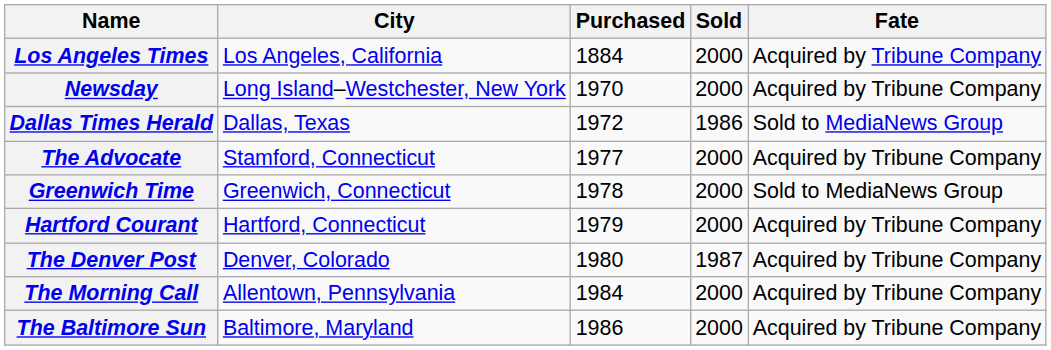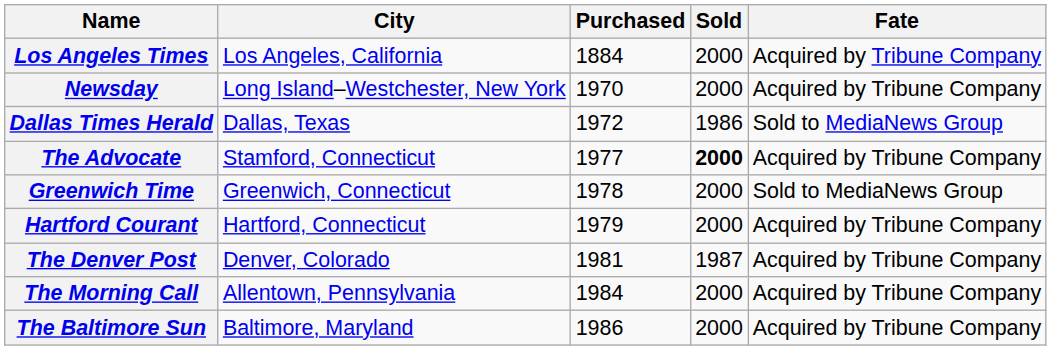 <table class="wikitable sortable">
 <tr>
 <th scope="col">Name</th>
 <th scope="col">City</th>
 <th scope="col">Purchased</th>
 <th scope="col">Sold</th>
 <th scope="col">Fate</th>
 </tr>
 <tr>
 <th><em><a href='#'>Los Angeles Times</a></em></th>
 <td><a href='#'>Los Angeles, California</a></td>
 <td>1884</td>
 <td>2000</td>
 <td>Acquired by <a href='#'>Tribune Company</a></td>
 </tr>
 <tr>
 <th><em><a href='#'>Newsday</a></em></th>
 <td><a href='#'>Long Island</a>–<a href='#'>Westchester, New York</a></td>
 <td>1970</td>
 <td>2000</td>
 <td>Acquired by Tribune Company</td>
 </tr>
 <tr>
 <th><em><a href='#'>Dallas Times Herald</a></em></th>
 <td><a href='#'>Dallas, Texas</a></td>
 <td>1972</td>
 <td>1986</td>
 <td>Sold to <a href='#'>MediaNews Group</a></td>
 </tr>
 <tr>
 <th><em><a href='#'>The Advocate</a></em></th>
 <td><a href='#'>Stamford, Connecticut</a></td>
 <td>1977</td>
-<td>2000</td>
+<td><strong>2000</strong></td>
 <td>Acquired by Tribune Company</td>
 </tr>
 <tr>
 <th><em><a href='#'>Greenwich Time</a></em></th>
 <td><a href='#'>Greenwich, Connecticut</a></td>
 <td>1978</td>
 <td>2000</td>
 <td>Sold to MediaNews Group</td>
 </tr>
 <tr>
 <th><em><a href='#'>Hartford Courant</a></em></th>
 <td><a href='#'>Hartford, Connecticut</a></td>
 <td>1979</td>
 <td>2000</td>
 <td>Acquired by Tribune Company</td>
 </tr>
 <tr>
 <th><em><a href='#'>The Denver Post</a></em></th>
 <td><a href='#'>Denver, Colorado</a></td>
-<td>1980</td>
+<td>1981</td>
 <td>1987</td>
 <td>Acquired by Tribune Company</td>
 </tr>
 <tr>
 <th><em><a href='#'>The Morning Call</a></em></th>
 <td><a href='#'>Allentown, Pennsylvania</a></td>
 <td>1984</td>
 <td>2000</td>
 <td>Acquired by Tribune Company</td>
 </tr>
 <tr>
 <th><em><a href='#'>The Baltimore Sun</a></em></th>
 <td><a href='#'>Baltimore, Maryland</a></td>
 <td>1986</td>
 <td>2000</td>
 <td>Acquired by Tribune Company</td>
 </tr>
 </table>
